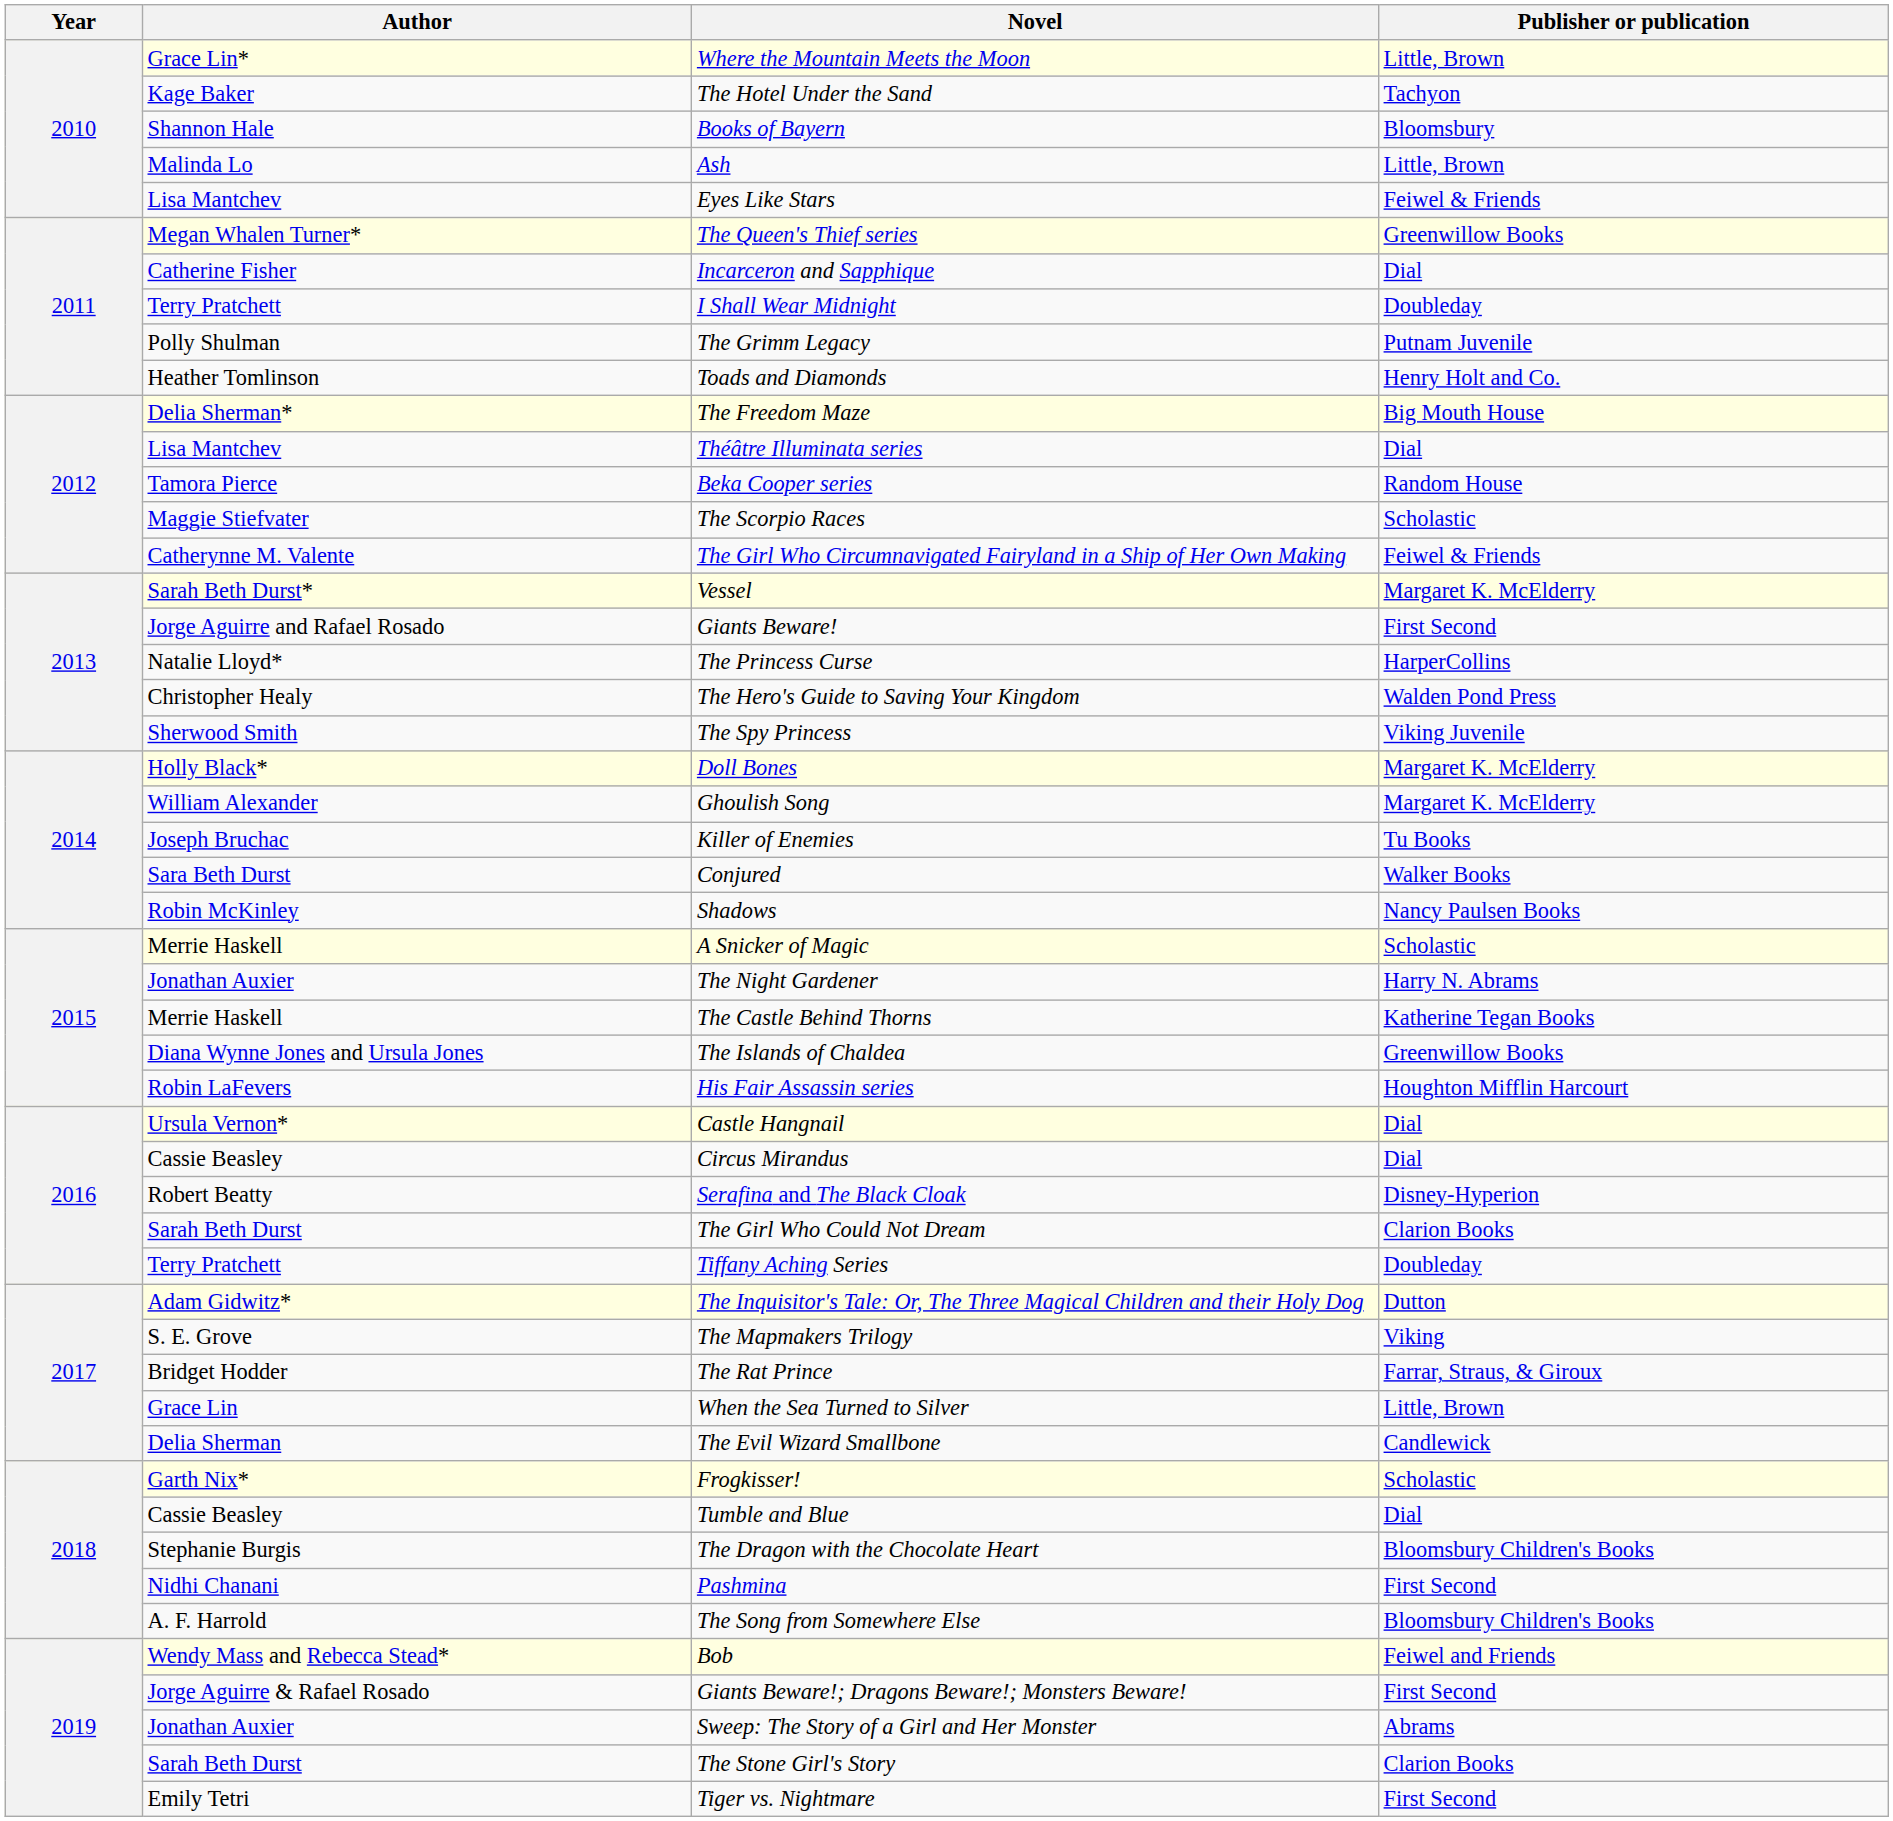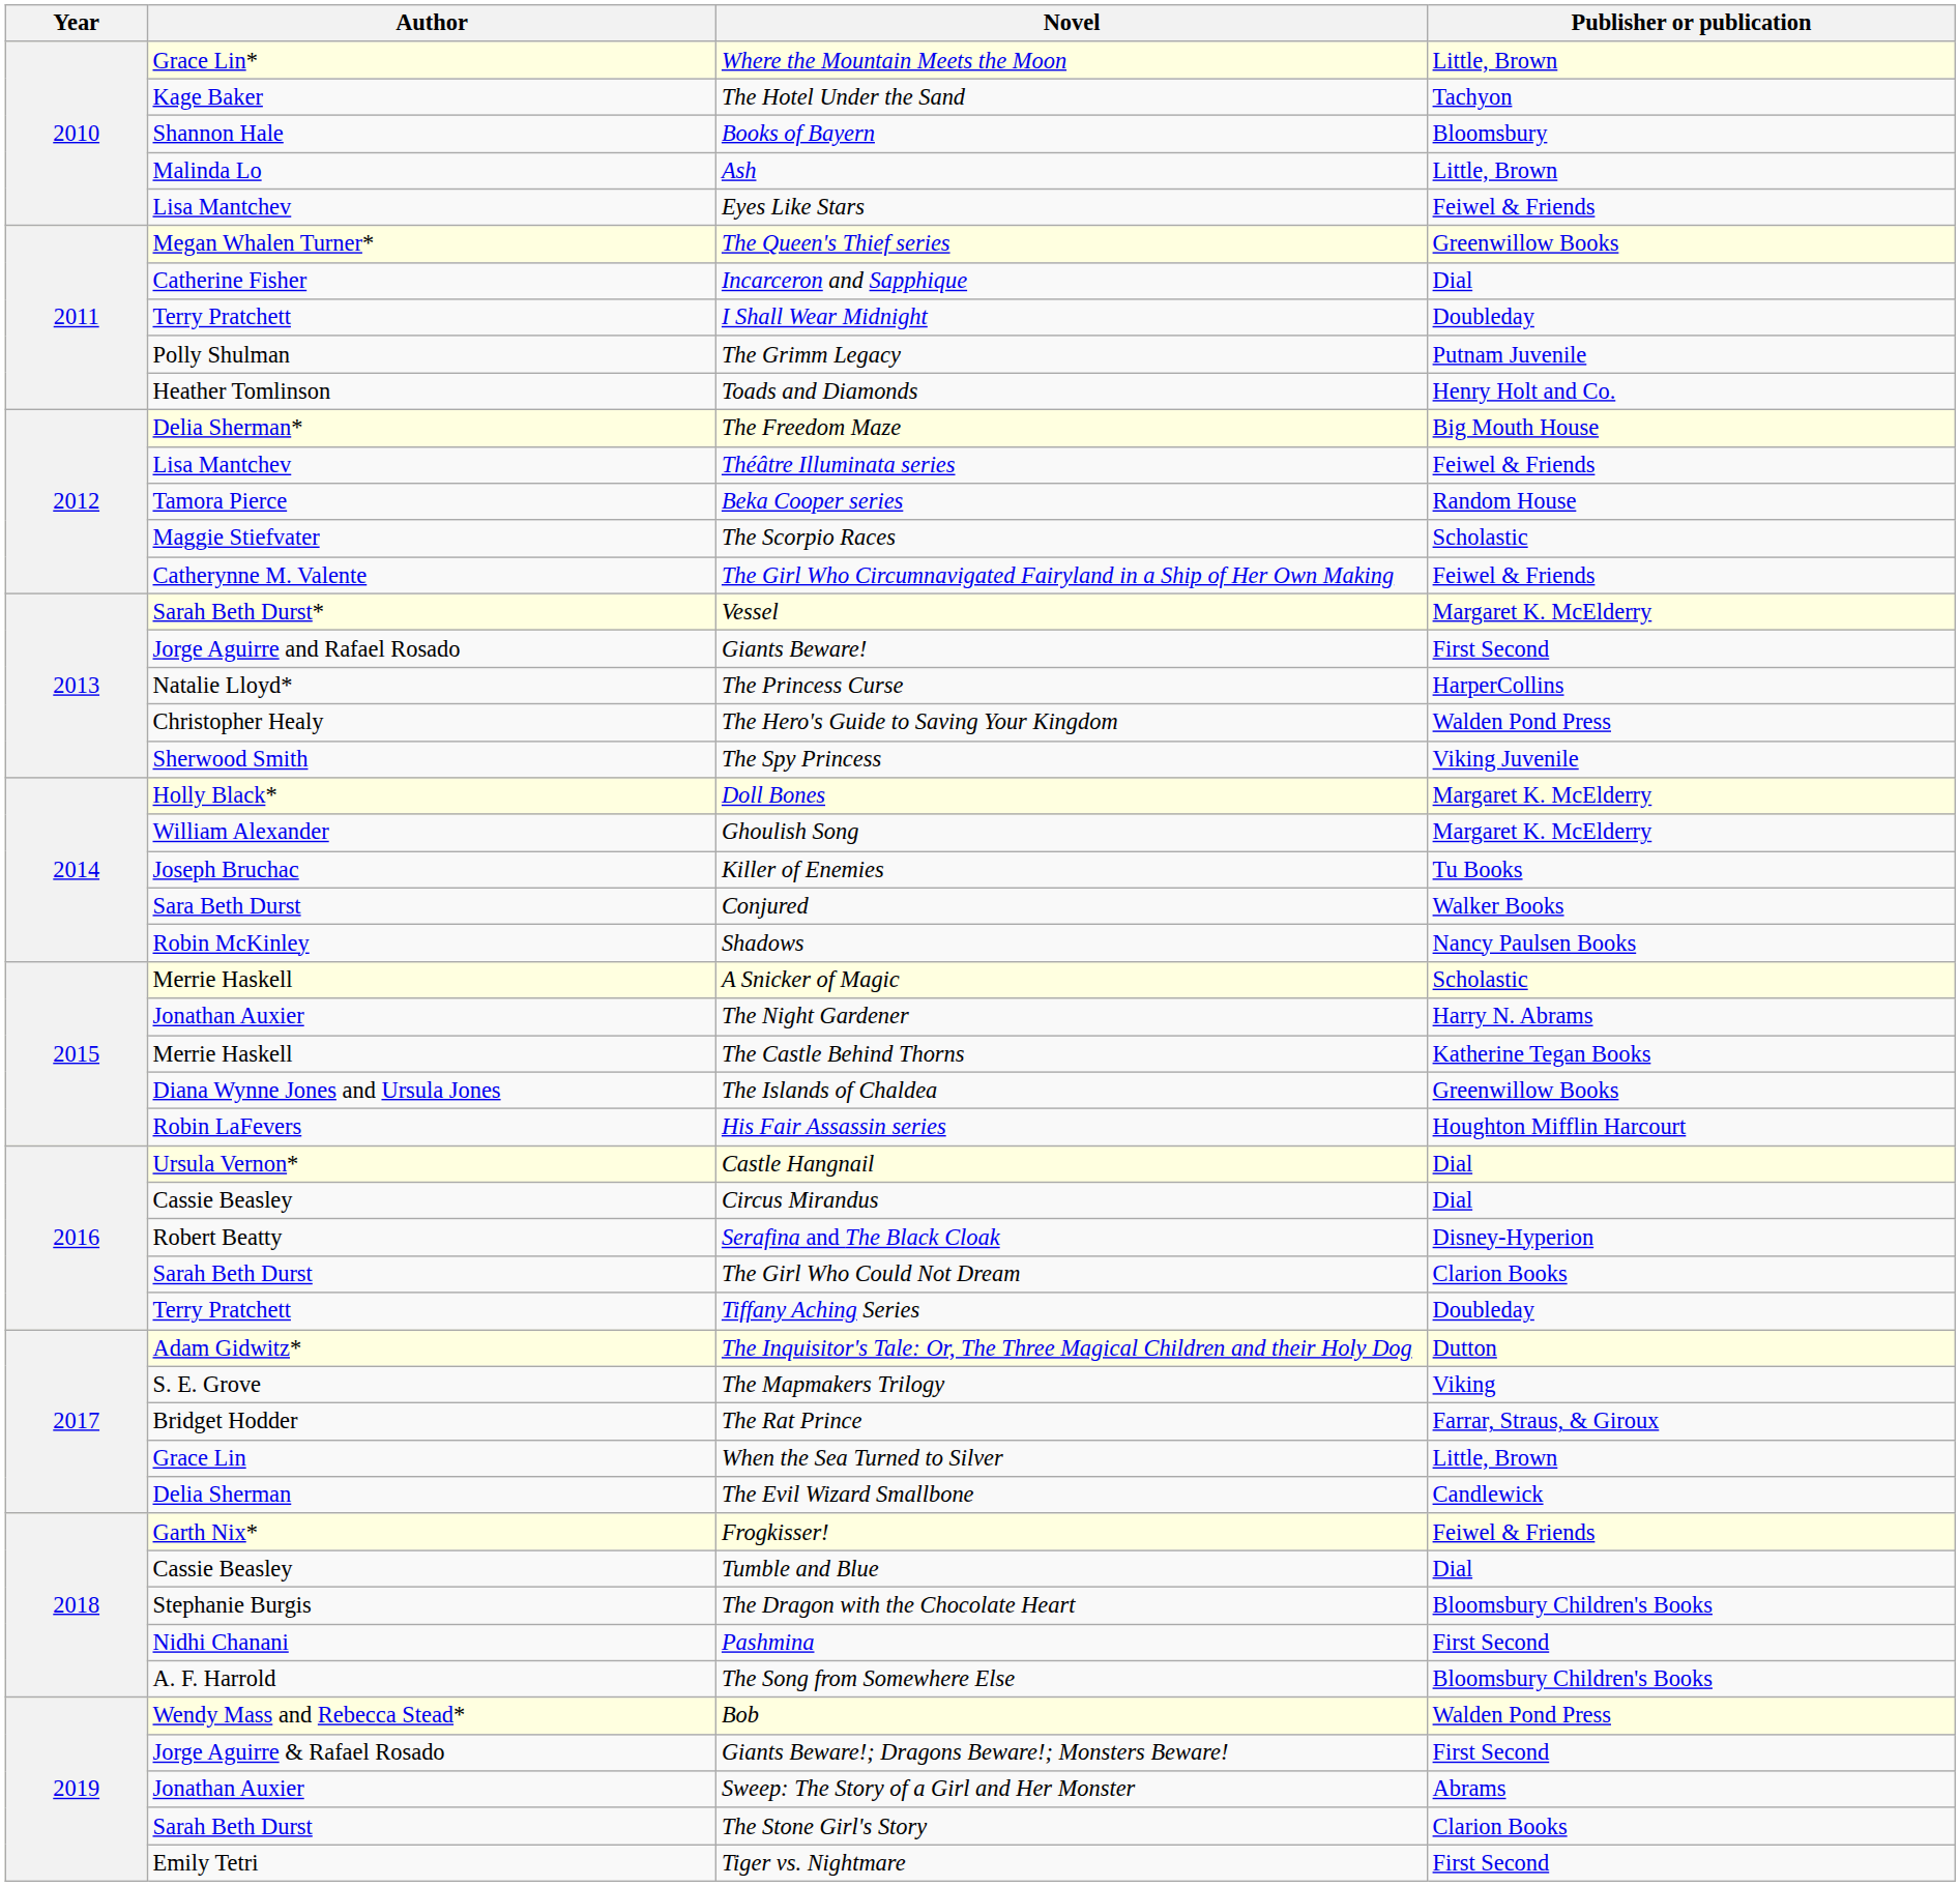 <table class="wikitable sortable mw-collapsible" width="85%" style="margin: 1em auto 1em auto">
 <tr>
 <th width="7%" scope="col">Year</th>
 <th width="28%" scope="col">Author</th>
 <th width="35%" scope="col">Novel</th>
 <th width="26%" scope="col">Publisher or publication</th>
 </tr>
 <tr style="background:lightyellow;">
 <th rowspan="5" scope="row" align="center" style="font-weight:normal;"><a href='#'>2010</a></th>
 <td><a href='#'>Grace Lin</a>*</td>
 <td><em><a href='#'>Where the Mountain Meets the Moon</a></em></td>
 <td><a href='#'>Little, Brown</a></td>
 </tr>
 <tr>
 <td><a href='#'>Kage Baker</a></td>
 <td><em>The Hotel Under the Sand</em></td>
 <td><a href='#'>Tachyon</a></td>
 </tr>
 <tr>
 <td><a href='#'>Shannon Hale</a></td>
 <td><em><a href='#'>Books of Bayern</a></em></td>
 <td><a href='#'>Bloomsbury</a></td>
 </tr>
 <tr>
 <td><a href='#'>Malinda Lo</a></td>
 <td><em><a href='#'>Ash</a></em></td>
 <td><a href='#'>Little, Brown</a></td>
 </tr>
 <tr>
 <td><a href='#'>Lisa Mantchev</a></td>
 <td><em>Eyes Like Stars</em></td>
 <td><a href='#'>Feiwel & Friends</a></td>
 </tr>
 <tr style="background:lightyellow;">
 <th rowspan="5" scope="row" align="center" style="font-weight:normal;"><a href='#'>2011</a></th>
 <td><a href='#'>Megan Whalen Turner</a>*</td>
 <td><em><a href='#'>The Queen's Thief series</a></em></td>
 <td><a href='#'>Greenwillow Books</a></td>
 </tr>
 <tr>
 <td><a href='#'>Catherine Fisher</a></td>
 <td><em><a href='#'>Incarceron</a> and <a href='#'>Sapphique</a></em></td>
 <td><a href='#'>Dial</a></td>
 </tr>
 <tr>
 <td><a href='#'>Terry Pratchett</a></td>
 <td><em><a href='#'>I Shall Wear Midnight</a></em></td>
 <td><a href='#'>Doubleday</a></td>
 </tr>
 <tr>
 <td>Polly Shulman</td>
 <td><em>The Grimm Legacy</em></td>
 <td><a href='#'>Putnam Juvenile</a></td>
 </tr>
 <tr>
 <td>Heather Tomlinson</td>
 <td><em>Toads and Diamonds</em></td>
 <td><a href='#'>Henry Holt and Co.</a></td>
 </tr>
 <tr style="background:lightyellow;">
 <th rowspan="5" scope="row" align="center" style="font-weight:normal;"><a href='#'>2012</a></th>
 <td><a href='#'>Delia Sherman</a>*</td>
 <td><em>The Freedom Maze</em></td>
 <td><a href='#'>Big Mouth House</a></td>
 </tr>
 <tr>
 <td><a href='#'>Lisa Mantchev</a></td>
 <td><a href='#'><em>Théâtre Illuminata series</em></a></td>
-<td><a href='#'>Dial</a></td>
+<td><a href='#'>Feiwel & Friends</a></td>
 </tr>
 <tr>
 <td><a href='#'>Tamora Pierce</a></td>
 <td><a href='#'><em>Beka Cooper series</em></a></td>
 <td><a href='#'>Random House</a></td>
 </tr>
 <tr>
 <td><a href='#'>Maggie Stiefvater</a></td>
 <td><em>The Scorpio Races</em></td>
 <td><a href='#'>Scholastic</a></td>
 </tr>
 <tr>
 <td><a href='#'>Catherynne M. Valente</a></td>
 <td><em><a href='#'>The Girl Who Circumnavigated Fairyland in a Ship of Her Own Making</a></em></td>
 <td><a href='#'>Feiwel & Friends</a></td>
 </tr>
 <tr style="background:lightyellow;">
 <th rowspan="5" scope="row" align="center" style="font-weight:normal;"><a href='#'>2013</a></th>
 <td><a href='#'>Sarah Beth Durst</a>*</td>
 <td><em>Vessel</em></td>
 <td><a href='#'>Margaret K. McElderry</a></td>
 </tr>
 <tr>
 <td><a href='#'>Jorge Aguirre</a> and Rafael Rosado</td>
 <td><em>Giants Beware!</em></td>
 <td><a href='#'>First Second</a></td>
 </tr>
 <tr>
 <td>Natalie Lloyd*</td>
 <td><em>The Princess Curse</em></td>
 <td><a href='#'>HarperCollins</a></td>
 </tr>
 <tr>
 <td>Christopher Healy</td>
 <td><em>The Hero's Guide to Saving Your Kingdom</em></td>
 <td><a href='#'>Walden Pond Press</a></td>
 </tr>
 <tr>
 <td><a href='#'>Sherwood Smith</a></td>
 <td><em>The Spy Princess</em></td>
 <td><a href='#'>Viking Juvenile</a></td>
 </tr>
 <tr style="background:lightyellow;">
 <th rowspan="5" scope="row" align="center" style="font-weight:normal;"><a href='#'>2014</a></th>
 <td><a href='#'>Holly Black</a>*</td>
 <td><em><a href='#'>Doll Bones</a></em></td>
 <td><a href='#'>Margaret K. McElderry</a></td>
 </tr>
 <tr>
 <td><a href='#'>William Alexander</a></td>
 <td><em>Ghoulish Song</em></td>
 <td><a href='#'>Margaret K. McElderry</a></td>
 </tr>
 <tr>
 <td><a href='#'>Joseph Bruchac</a></td>
 <td><em>Killer of Enemies</em></td>
 <td><a href='#'>Tu Books</a></td>
 </tr>
 <tr>
 <td><a href='#'>Sara Beth Durst</a></td>
 <td><em>Conjured</em></td>
 <td><a href='#'>Walker Books</a></td>
 </tr>
 <tr>
 <td><a href='#'>Robin McKinley</a></td>
 <td><em>Shadows</em></td>
 <td><a href='#'>Nancy Paulsen Books</a></td>
 </tr>
 <tr style="background:lightyellow;">
 <th rowspan="5" scope="row" align="center" style="font-weight:normal;"><a href='#'>2015</a></th>
 <td>Merrie Haskell</td>
 <td><em>A Snicker of Magic</em></td>
 <td><a href='#'>Scholastic</a></td>
 </tr>
 <tr>
 <td><a href='#'>Jonathan Auxier</a></td>
 <td><em>The Night Gardener</em></td>
 <td><a href='#'>Harry N. Abrams</a></td>
 </tr>
 <tr>
 <td>Merrie Haskell</td>
 <td><em>The Castle Behind Thorns</em></td>
 <td><a href='#'>Katherine Tegan Books</a></td>
 </tr>
 <tr>
 <td><a href='#'>Diana Wynne Jones</a> and <a href='#'>Ursula Jones</a></td>
 <td><em>The Islands of Chaldea</em></td>
 <td><a href='#'>Greenwillow Books</a></td>
 </tr>
 <tr>
 <td><a href='#'>Robin LaFevers</a></td>
 <td><a href='#'><em>His Fair Assassin series</em></a></td>
 <td><a href='#'>Houghton Mifflin Harcourt</a></td>
 </tr>
 <tr style="background:lightyellow;">
 <th rowspan="5" scope="row" align="center" style="font-weight:normal;"><a href='#'>2016</a></th>
 <td><a href='#'>Ursula Vernon</a>*</td>
 <td><em>Castle Hangnail</em></td>
 <td><a href='#'>Dial</a></td>
 </tr>
 <tr>
 <td>Cassie Beasley</td>
 <td><em>Circus Mirandus</em></td>
 <td><a href='#'>Dial</a></td>
 </tr>
 <tr>
 <td>Robert Beatty</td>
 <td><a href='#'><em>Serafina</em> and <em>The Black Cloak</em></a></td>
 <td><a href='#'>Disney-Hyperion</a></td>
 </tr>
 <tr>
 <td><a href='#'>Sarah Beth Durst</a></td>
 <td><em>The Girl Who Could Not Dream</em></td>
 <td><a href='#'>Clarion Books</a></td>
 </tr>
 <tr>
 <td><a href='#'>Terry Pratchett</a></td>
 <td><em><a href='#'>Tiffany Aching</a> Series</em></td>
 <td><a href='#'>Doubleday</a></td>
 </tr>
 <tr style="background:lightyellow;">
 <th rowspan="5" scope="row" align="center" style="font-weight:normal;"><a href='#'>2017</a></th>
 <td><a href='#'>Adam Gidwitz</a>*</td>
 <td><em><a href='#'>The Inquisitor's Tale: Or, The Three Magical Children and their Holy Dog</a></em></td>
 <td><a href='#'>Dutton</a></td>
 </tr>
 <tr>
 <td>S. E. Grove</td>
 <td><em>The Mapmakers Trilogy</em></td>
 <td><a href='#'>Viking</a></td>
 </tr>
 <tr>
 <td>Bridget Hodder</td>
 <td><em>The Rat Prince</em></td>
 <td><a href='#'>Farrar, Straus, & Giroux</a></td>
 </tr>
 <tr>
 <td><a href='#'>Grace Lin</a></td>
 <td><em>When the Sea Turned to Silver</em></td>
 <td><a href='#'>Little, Brown</a></td>
 </tr>
 <tr>
 <td><a href='#'>Delia Sherman</a></td>
 <td><em>The Evil Wizard Smallbone</em></td>
 <td><a href='#'>Candlewick</a></td>
 </tr>
 <tr style="background:lightyellow;">
 <th rowspan="5" scope="row" align="center" style="font-weight:normal;"><a href='#'>2018</a></th>
 <td><a href='#'>Garth Nix</a>*</td>
 <td><em>Frogkisser!</em></td>
-<td><a href='#'>Scholastic</a></td>
+<td><a href='#'>Feiwel & Friends</a></td>
 </tr>
 <tr>
 <td>Cassie Beasley</td>
 <td><em>Tumble and Blue</em></td>
 <td><a href='#'>Dial</a></td>
 </tr>
 <tr>
 <td>Stephanie Burgis</td>
 <td><em>The Dragon with the Chocolate Heart</em></td>
 <td><a href='#'>Bloomsbury Children's Books</a></td>
 </tr>
 <tr>
 <td><a href='#'>Nidhi Chanani</a></td>
 <td><em><a href='#'>Pashmina</a></em></td>
 <td><a href='#'>First Second</a></td>
 </tr>
 <tr>
 <td>A. F. Harrold</td>
 <td><em>The Song from Somewhere Else</em></td>
 <td><a href='#'>Bloomsbury Children's Books</a></td>
 </tr>
 <tr style="background:lightyellow;">
 <th rowspan="5" scope="row" align="center" style="font-weight:normal;"><a href='#'>2019</a></th>
 <td><a href='#'>Wendy Mass</a> and <a href='#'>Rebecca Stead</a>*</td>
 <td><em>Bob</em></td>
-<td><a href='#'>Feiwel and Friends</a></td>
+<td><a href='#'>Walden Pond Press</a></td>
 </tr>
 <tr>
 <td><a href='#'>Jorge Aguirre</a> & Rafael Rosado</td>
 <td><em>Giants Beware!; Dragons Beware!; Monsters Beware!</em></td>
 <td><a href='#'>First Second</a></td>
 </tr>
 <tr>
 <td><a href='#'>Jonathan Auxier</a></td>
 <td><em>Sweep: The Story of a Girl and Her Monster</em></td>
 <td><a href='#'>Abrams</a></td>
 </tr>
 <tr>
 <td><a href='#'>Sarah Beth Durst</a></td>
 <td><em>The Stone Girl's Story</em></td>
 <td><a href='#'>Clarion Books</a></td>
 </tr>
 <tr>
 <td>Emily Tetri</td>
 <td><em>Tiger vs. Nightmare</em></td>
 <td><a href='#'>First Second</a></td>
 </tr>
 </table>
